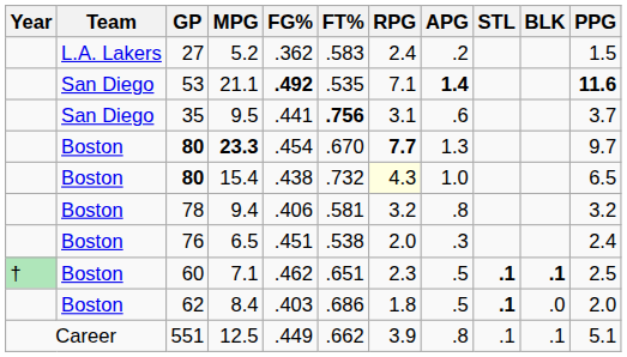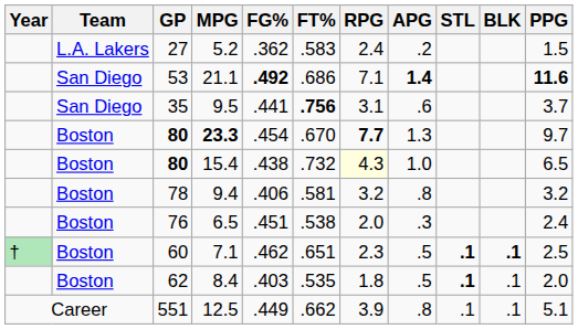 <table class="wikitable sortable" style="font-size:95%; text-align:right;">
 <tr>
 <th>Year</th>
 <th>Team</th>
 <th>GP</th>
 <th>MPG</th>
 <th>FG%</th>
 <th>FT%</th>
 <th>RPG</th>
 <th>APG</th>
 <th>STL</th>
 <th>BLK</th>
 <th>PPG</th>
 </tr>
 <tr>
 <td style="text-align:left;"></td>
 <td style="text-align:left;"><a href='#'>L.A. Lakers</a></td>
 <td>27</td>
 <td>5.2</td>
 <td>.362</td>
 <td>.583</td>
 <td>2.4</td>
 <td>.2</td>
 <td></td>
 <td></td>
 <td>1.5</td>
 </tr>
 <tr>
 <td style="text-align:left;"></td>
 <td style="text-align:left;"><a href='#'>San Diego</a></td>
 <td>53</td>
 <td>21.1</td>
 <td><strong>.492</strong></td>
-<td>.535</td>
+<td>.686</td>
 <td>7.1</td>
 <td><strong>1.4</strong></td>
 <td></td>
 <td></td>
 <td><strong>11.6</strong></td>
 </tr>
 <tr>
 <td style="text-align:left;"></td>
 <td style="text-align:left;"><a href='#'>San Diego</a></td>
 <td>35</td>
 <td>9.5</td>
 <td>.441</td>
 <td><strong>.756</strong></td>
 <td>3.1</td>
 <td>.6</td>
 <td></td>
 <td></td>
 <td>3.7</td>
 </tr>
 <tr>
 <td style="text-align:left;"></td>
 <td style="text-align:left;"><a href='#'>Boston</a></td>
 <td><strong>80</strong></td>
 <td><strong>23.3</strong></td>
 <td>.454</td>
 <td>.670</td>
 <td><strong>7.7</strong></td>
 <td>1.3</td>
 <td></td>
 <td></td>
 <td>9.7</td>
 </tr>
 <tr>
 <td style="text-align:left;"></td>
 <td style="text-align:left;"><a href='#'>Boston</a></td>
 <td><strong>80</strong></td>
 <td>15.4</td>
 <td>.438</td>
 <td>.732</td>
 <td style="background: lightyellow;">4.3</td>
 <td>1.0</td>
 <td></td>
 <td></td>
 <td>6.5</td>
 </tr>
 <tr>
 <td style="text-align:left;"></td>
 <td style="text-align:left;"><a href='#'>Boston</a></td>
 <td>78</td>
 <td>9.4</td>
 <td>.406</td>
 <td>.581</td>
 <td>3.2</td>
 <td>.8</td>
 <td></td>
 <td></td>
 <td>3.2</td>
 </tr>
 <tr>
 <td style="text-align:left;"></td>
 <td style="text-align:left;"><a href='#'>Boston</a></td>
 <td>76</td>
 <td>6.5</td>
 <td>.451</td>
 <td>.538</td>
 <td>2.0</td>
 <td>.3</td>
 <td></td>
 <td></td>
 <td>2.4</td>
 </tr>
 <tr>
 <td style="text-align:left;background:#afe6ba;">†</td>
 <td style="text-align:left;"><a href='#'>Boston</a></td>
 <td>60</td>
 <td>7.1</td>
 <td>.462</td>
 <td>.651</td>
 <td>2.3</td>
 <td>.5</td>
 <td><strong>.1</strong></td>
 <td><strong>.1</strong></td>
 <td>2.5</td>
 </tr>
 <tr>
 <td style="text-align:left;"></td>
 <td style="text-align:left;"><a href='#'>Boston</a></td>
 <td>62</td>
 <td>8.4</td>
 <td>.403</td>
-<td>.686</td>
+<td>.535</td>
 <td>1.8</td>
 <td>.5</td>
 <td><strong>.1</strong></td>
-<td>.0</td>
+<td>.1</td>
 <td>2.0</td>
 </tr>
 <tr class="sortbottom">
 <td style="text-align:center;" colspan="2">Career</td>
 <td>551</td>
 <td>12.5</td>
 <td>.449</td>
 <td>.662</td>
 <td>3.9</td>
 <td>.8</td>
 <td>.1</td>
 <td>.1</td>
 <td>5.1</td>
 </tr>
 </table>
